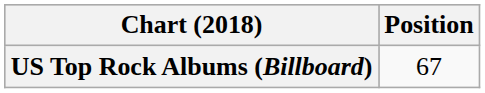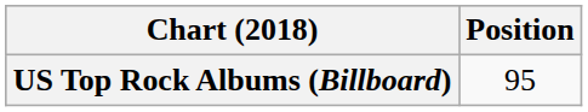 <table class="wikitable plainrowheaders">
 <tr>
 <th>Chart (2018)</th>
 <th>Position</th>
 </tr>
 <tr>
 <th scope="row">US Top Rock Albums (<em>Billboard</em>)</th>
-<td style="text-align:center;">67</td>
+<td style="text-align:center;">95</td>
 </tr>
 </table>
